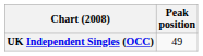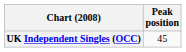 <table class="wikitable sortable plainrowheaders" style="text-align:center">
 <tr>
 <th scope="col">Chart (2008)</th>
 <th scope="col">Peak<br>position</th>
 </tr>
 <tr>
 <th scope="row">UK <a href='#'>Independent Singles</a> (<a href='#'>OCC</a>)</th>
-<td>49</td>
+<td>45</td>
 </tr>
 </table>
